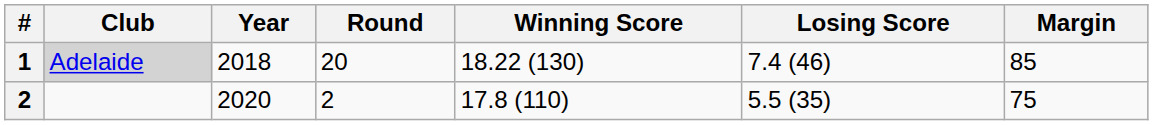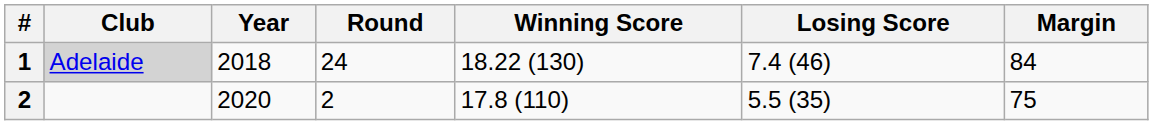 <table class="wikitable" style="width:60%">
 <tr>
 <th>#</th>
 <th>Club</th>
 <th>Year</th>
 <th>Round</th>
 <th>Winning Score</th>
 <th>Losing Score</th>
 <th>Margin</th>
 </tr>
 <tr>
 <th>1</th>
 <td style="background: lightgrey;"><a href='#'>Adelaide</a></td>
 <td>2018</td>
-<td>20</td>
+<td>24</td>
 <td>18.22 (130)</td>
 <td>7.4 (46)</td>
-<td>85</td>
+<td>84</td>
 </tr>
 <tr>
 <th>2</th>
 <td></td>
 <td>2020</td>
 <td>2</td>
 <td>17.8 (110)</td>
 <td>5.5 (35)</td>
 <td>75</td>
 </tr>
 </table>
